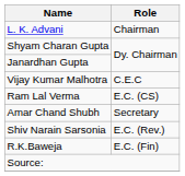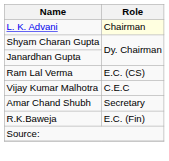 <table class="wikitable sortable">
 <tr>
 <th>Name</th>
 <th>Role</th>
 </tr>
 <tr>
 <td><a href='#'>L. K. Advani</a></td>
-<td>Chairman</td>
+<td style="background: lightyellow;">Chairman</td>
 </tr>
 <tr>
 <td>Shyam Charan Gupta</td>
 <td rowspan=2>Dy. Chairman</td>
 </tr>
 <tr>
 <td>Janardhan Gupta</td>
 </tr>
 <tr>
+<td>Ram Lal Verma</td>
+<td>E.C. (CS)</td>
+</tr>
+<tr>
 <td>Vijay Kumar Malhotra</td>
 <td>C.E.C</td>
 </tr>
 <tr>
-<td>Ram Lal Verma</td>
-<td>E.C. (CS)</td>
-</tr>
-<tr>
 <td>Amar Chand Shubh</td>
 <td>Secretary</td>
-</tr>
-<tr>
-<td>Shiv Narain Sarsonia</td>
-<td>E.C. (Rev.)</td>
 </tr>
 <tr>
 <td>R.K.Baweja</td>
 <td>E.C. (Fin)</td>
 </tr>
 <tr class="sortbottom">
 <td colspan=2>Source:</td>
 </tr>
 <tr>
 </tr>
 </table>
